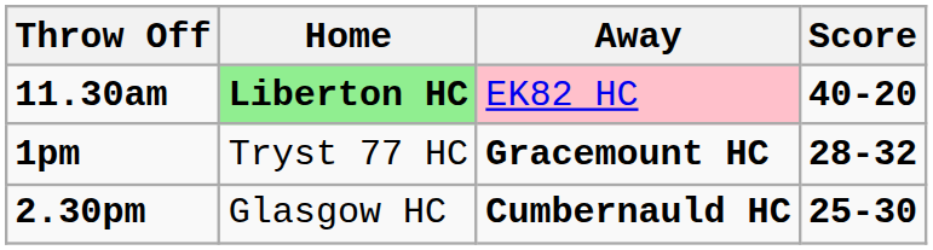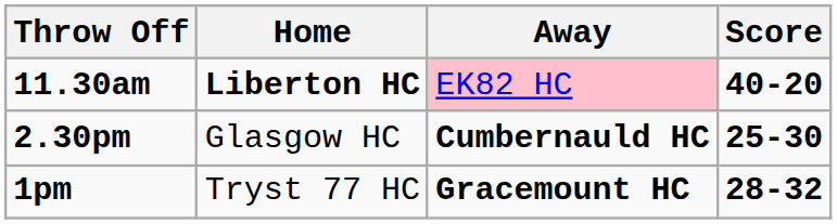 <table class="wikitable">
 <tr>
 <th><strong>Throw Off</strong></th>
 <th><strong>Home</strong></th>
 <th><strong>Away</strong></th>
 <th><strong>Score</strong></th>
 </tr>
 <tr>
 <td><strong>11.30am</strong></td>
-<td style="background: lightgreen;"><strong>Liberton HC</strong></td>
+<td><strong>Liberton HC</strong></td>
 <td style="background: pink;"><a href='#'>EK82 HC</a></td>
 <td><strong>40-20</strong></td>
+</tr>
+<tr>
+<td><strong>2.30pm</strong></td>
+<td>Glasgow HC</td>
+<td><strong>Cumbernauld HC</strong></td>
+<td><strong>25-30</strong></td>
 </tr>
 <tr>
 <td><strong>1pm</strong></td>
 <td>Tryst 77 HC</td>
 <td><strong>Gracemount HC</strong></td>
 <td><strong>28-32</strong></td>
 </tr>
-<tr>
-<td><strong>2.30pm</strong></td>
-<td>Glasgow HC</td>
-<td><strong>Cumbernauld HC</strong></td>
-<td><strong>25-30</strong></td>
-</tr>
 </table>
